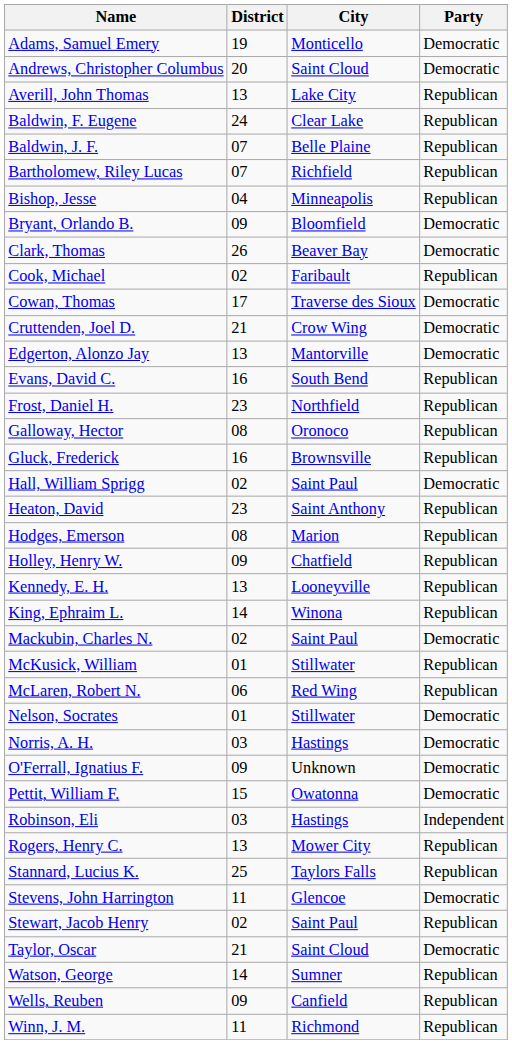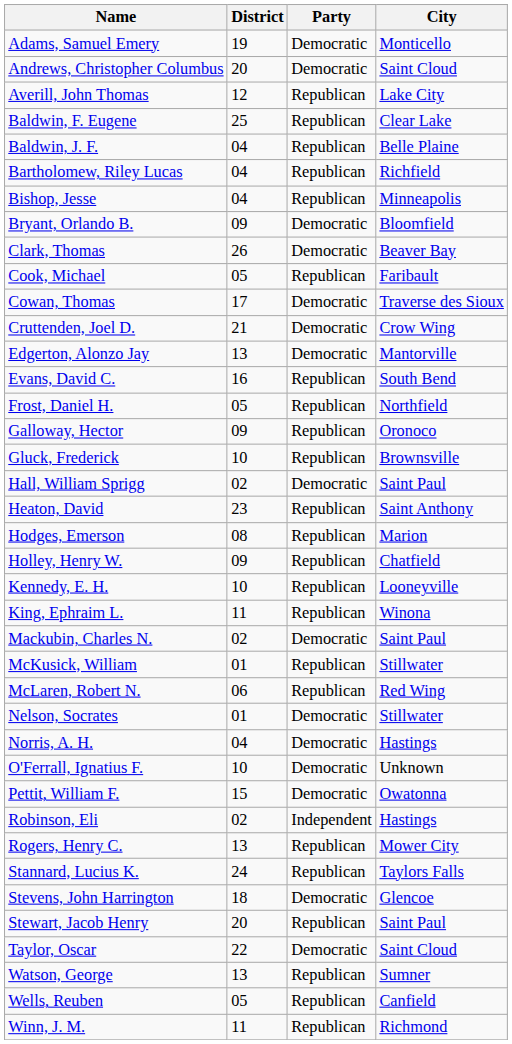 <table class="wikitable sortable">
 <tr>
 <th>Name</th>
 <th>District</th>
+<th>Party</th>
 <th>City</th>
-<th>Party</th>
 </tr>
 <tr>
 <td><a href='#'>Adams, Samuel Emery</a></td>
 <td>19</td>
+<td>Democratic</td>
 <td><a href='#'>Monticello</a></td>
-<td>Democratic</td>
 </tr>
 <tr>
 <td><a href='#'>Andrews, Christopher Columbus</a></td>
 <td>20</td>
+<td>Democratic</td>
 <td><a href='#'>Saint Cloud</a></td>
-<td>Democratic</td>
 </tr>
 <tr>
 <td><a href='#'>Averill, John Thomas</a></td>
-<td>13</td>
+<td>12</td>
+<td>Republican</td>
 <td><a href='#'>Lake City</a></td>
-<td>Republican</td>
 </tr>
 <tr>
 <td><a href='#'>Baldwin, F. Eugene</a></td>
-<td>24</td>
+<td>25</td>
+<td>Republican</td>
 <td><a href='#'>Clear Lake</a></td>
-<td>Republican</td>
 </tr>
 <tr>
 <td><a href='#'>Baldwin, J. F.</a></td>
-<td>07</td>
+<td>04</td>
+<td>Republican</td>
 <td><a href='#'>Belle Plaine</a></td>
-<td>Republican</td>
 </tr>
 <tr>
 <td><a href='#'>Bartholomew, Riley Lucas</a></td>
-<td>07</td>
+<td>04</td>
+<td>Republican</td>
 <td><a href='#'>Richfield</a></td>
-<td>Republican</td>
 </tr>
 <tr>
 <td><a href='#'>Bishop, Jesse</a></td>
 <td>04</td>
+<td>Republican</td>
 <td><a href='#'>Minneapolis</a></td>
-<td>Republican</td>
 </tr>
 <tr>
 <td><a href='#'>Bryant, Orlando B.</a></td>
 <td>09</td>
+<td>Democratic</td>
 <td><a href='#'>Bloomfield</a></td>
-<td>Democratic</td>
 </tr>
 <tr>
 <td><a href='#'>Clark, Thomas</a></td>
 <td>26</td>
+<td>Democratic</td>
 <td><a href='#'>Beaver Bay</a></td>
-<td>Democratic</td>
 </tr>
 <tr>
 <td><a href='#'>Cook, Michael</a></td>
-<td>02</td>
+<td>05</td>
+<td>Republican</td>
 <td><a href='#'>Faribault</a></td>
-<td>Republican</td>
 </tr>
 <tr>
 <td><a href='#'>Cowan, Thomas</a></td>
 <td>17</td>
+<td>Democratic</td>
 <td><a href='#'>Traverse des Sioux</a></td>
-<td>Democratic</td>
 </tr>
 <tr>
 <td><a href='#'>Cruttenden, Joel D.</a></td>
 <td>21</td>
+<td>Democratic</td>
 <td><a href='#'>Crow Wing</a></td>
-<td>Democratic</td>
 </tr>
 <tr>
 <td><a href='#'>Edgerton, Alonzo Jay</a></td>
 <td>13</td>
+<td>Democratic</td>
 <td><a href='#'>Mantorville</a></td>
-<td>Democratic</td>
 </tr>
 <tr>
 <td><a href='#'>Evans, David C.</a></td>
 <td>16</td>
+<td>Republican</td>
 <td><a href='#'>South Bend</a></td>
-<td>Republican</td>
 </tr>
 <tr>
 <td><a href='#'>Frost, Daniel H.</a></td>
-<td>23</td>
+<td>05</td>
+<td>Republican</td>
 <td><a href='#'>Northfield</a></td>
-<td>Republican</td>
 </tr>
 <tr>
 <td><a href='#'>Galloway, Hector</a></td>
-<td>08</td>
+<td>09</td>
+<td>Republican</td>
 <td><a href='#'>Oronoco</a></td>
-<td>Republican</td>
 </tr>
 <tr>
 <td><a href='#'>Gluck, Frederick</a></td>
-<td>16</td>
+<td>10</td>
+<td>Republican</td>
 <td><a href='#'>Brownsville</a></td>
-<td>Republican</td>
 </tr>
 <tr>
 <td><a href='#'>Hall, William Sprigg</a></td>
 <td>02</td>
+<td>Democratic</td>
 <td><a href='#'>Saint Paul</a></td>
-<td>Democratic</td>
 </tr>
 <tr>
 <td><a href='#'>Heaton, David</a></td>
 <td>23</td>
+<td>Republican</td>
 <td><a href='#'>Saint Anthony</a></td>
-<td>Republican</td>
 </tr>
 <tr>
 <td><a href='#'>Hodges, Emerson</a></td>
 <td>08</td>
+<td>Republican</td>
 <td><a href='#'>Marion</a></td>
-<td>Republican</td>
 </tr>
 <tr>
 <td><a href='#'>Holley, Henry W.</a></td>
 <td>09</td>
+<td>Republican</td>
 <td><a href='#'>Chatfield</a></td>
-<td>Republican</td>
 </tr>
 <tr>
 <td><a href='#'>Kennedy, E. H.</a></td>
-<td>13</td>
+<td>10</td>
+<td>Republican</td>
 <td><a href='#'>Looneyville</a></td>
-<td>Republican</td>
 </tr>
 <tr>
 <td><a href='#'>King, Ephraim L.</a></td>
-<td>14</td>
+<td>11</td>
+<td>Republican</td>
 <td><a href='#'>Winona</a></td>
-<td>Republican</td>
 </tr>
 <tr>
 <td><a href='#'>Mackubin, Charles N.</a></td>
 <td>02</td>
+<td>Democratic</td>
 <td><a href='#'>Saint Paul</a></td>
-<td>Democratic</td>
 </tr>
 <tr>
 <td><a href='#'>McKusick, William</a></td>
 <td>01</td>
+<td>Republican</td>
 <td><a href='#'>Stillwater</a></td>
-<td>Republican</td>
 </tr>
 <tr>
 <td><a href='#'>McLaren, Robert N.</a></td>
 <td>06</td>
+<td>Republican</td>
 <td><a href='#'>Red Wing</a></td>
-<td>Republican</td>
 </tr>
 <tr>
 <td><a href='#'>Nelson, Socrates</a></td>
 <td>01</td>
+<td>Democratic</td>
 <td><a href='#'>Stillwater</a></td>
-<td>Democratic</td>
 </tr>
 <tr>
 <td><a href='#'>Norris, A. H.</a></td>
-<td>03</td>
+<td>04</td>
+<td>Democratic</td>
 <td><a href='#'>Hastings</a></td>
-<td>Democratic</td>
 </tr>
 <tr>
 <td><a href='#'>O'Ferrall, Ignatius F.</a></td>
-<td>09</td>
+<td>10</td>
+<td>Democratic</td>
 <td>Unknown</td>
-<td>Democratic</td>
 </tr>
 <tr>
 <td><a href='#'>Pettit, William F.</a></td>
 <td>15</td>
+<td>Democratic</td>
 <td><a href='#'>Owatonna</a></td>
-<td>Democratic</td>
 </tr>
 <tr>
 <td><a href='#'>Robinson, Eli</a></td>
-<td>03</td>
+<td>02</td>
+<td>Independent</td>
 <td><a href='#'>Hastings</a></td>
-<td>Independent</td>
 </tr>
 <tr>
 <td><a href='#'>Rogers, Henry C.</a></td>
 <td>13</td>
+<td>Republican</td>
 <td><a href='#'>Mower City</a></td>
-<td>Republican</td>
 </tr>
 <tr>
 <td><a href='#'>Stannard, Lucius K.</a></td>
-<td>25</td>
+<td>24</td>
+<td>Republican</td>
 <td><a href='#'>Taylors Falls</a></td>
-<td>Republican</td>
 </tr>
 <tr>
 <td><a href='#'>Stevens, John Harrington</a></td>
-<td>11</td>
+<td>18</td>
+<td>Democratic</td>
 <td><a href='#'>Glencoe</a></td>
-<td>Democratic</td>
 </tr>
 <tr>
 <td><a href='#'>Stewart, Jacob Henry</a></td>
-<td>02</td>
+<td>20</td>
+<td>Republican</td>
 <td><a href='#'>Saint Paul</a></td>
-<td>Republican</td>
 </tr>
 <tr>
 <td><a href='#'>Taylor, Oscar</a></td>
-<td>21</td>
+<td>22</td>
+<td>Democratic</td>
 <td><a href='#'>Saint Cloud</a></td>
-<td>Democratic</td>
 </tr>
 <tr>
 <td><a href='#'>Watson, George</a></td>
-<td>14</td>
+<td>13</td>
+<td>Republican</td>
 <td><a href='#'>Sumner</a></td>
-<td>Republican</td>
 </tr>
 <tr>
 <td><a href='#'>Wells, Reuben</a></td>
-<td>09</td>
+<td>05</td>
+<td>Republican</td>
 <td><a href='#'>Canfield</a></td>
-<td>Republican</td>
 </tr>
 <tr>
 <td><a href='#'>Winn, J. M.</a></td>
 <td>11</td>
+<td>Republican</td>
 <td><a href='#'>Richmond</a></td>
-<td>Republican</td>
 </tr>
 </table>
